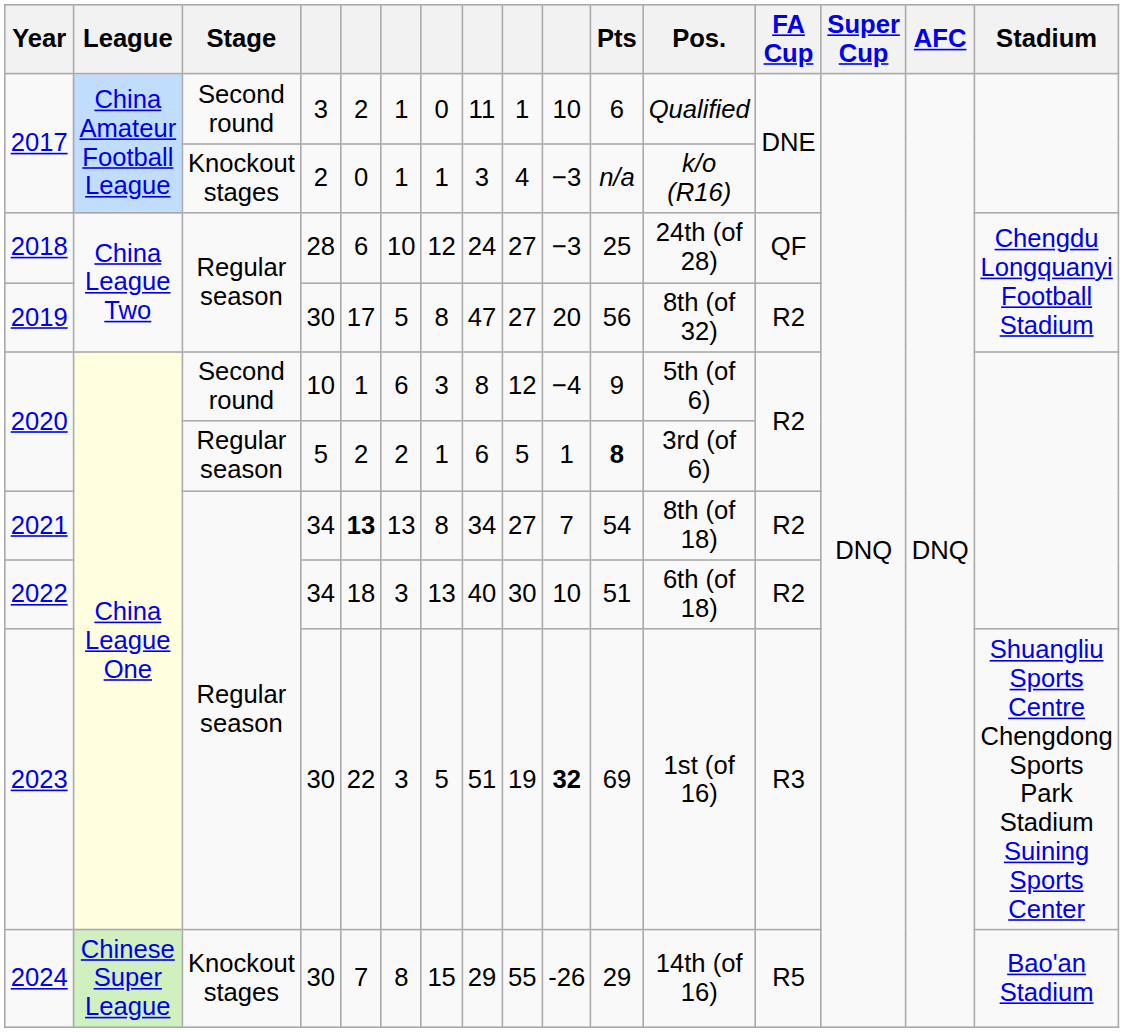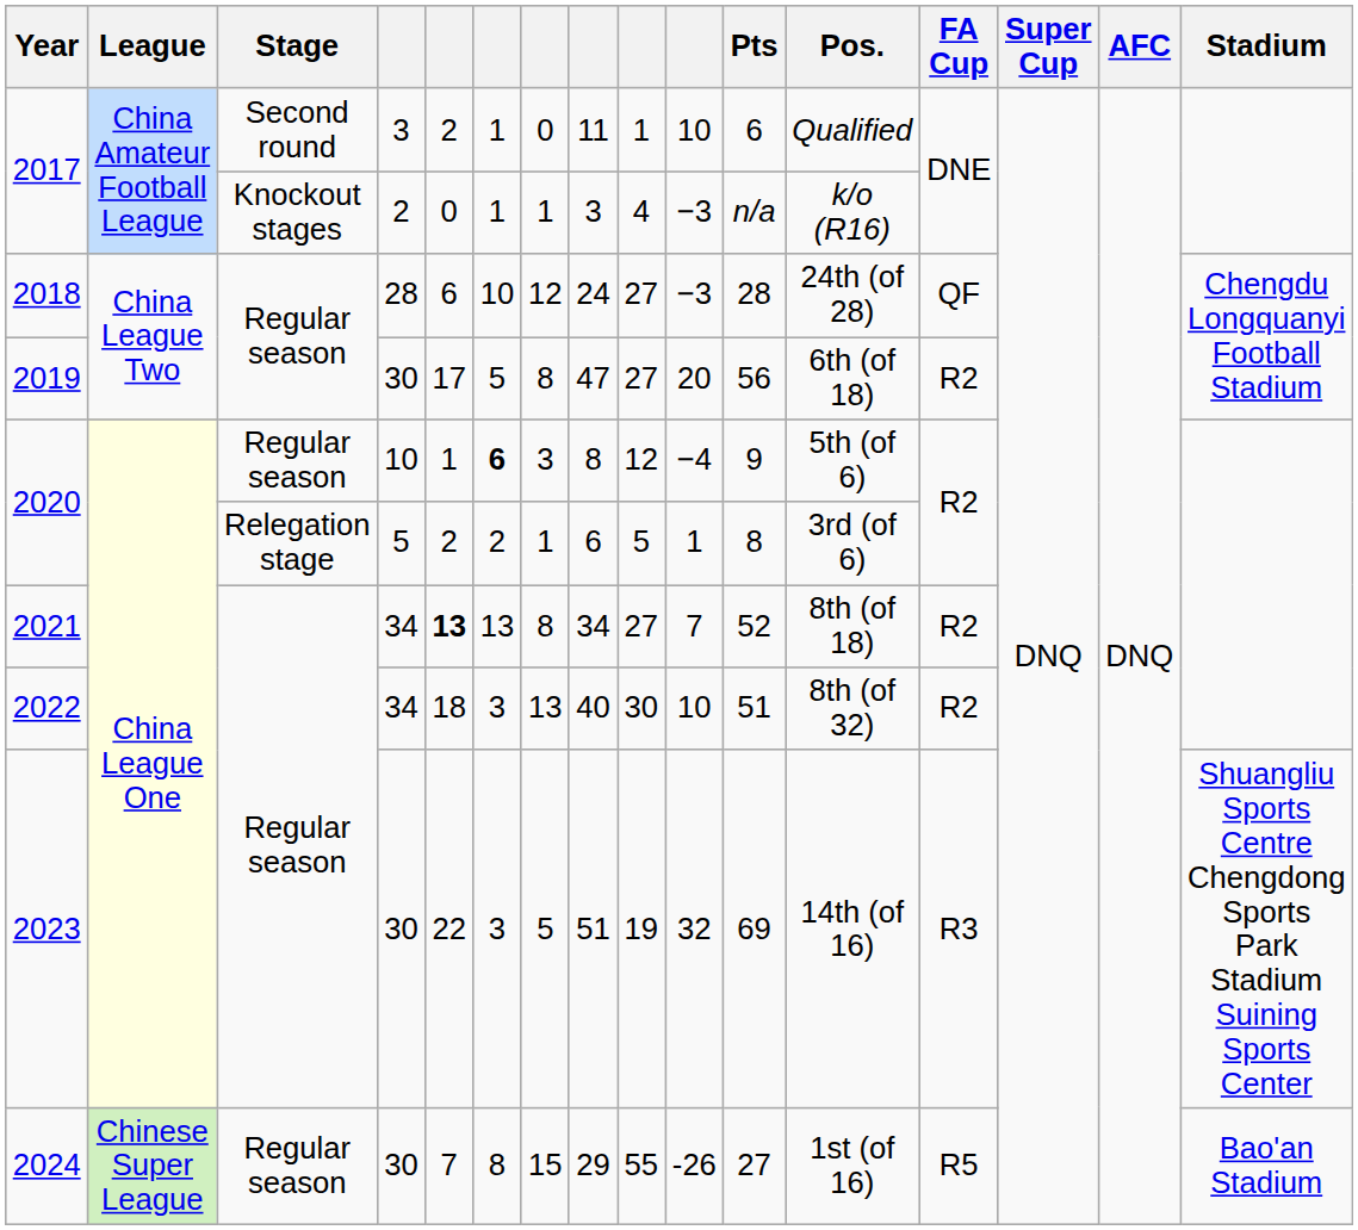 <table class="wikitable sortable" style=text-align:Center>
 <tr>
 <th width=50px>Year</th>
 <th width=200px>League</th>
 <th width=100px>Stage</th>
 <th width=20px></th>
 <th width=20px></th>
 <th width=20px></th>
 <th width=20px></th>
 <th width=20px></th>
 <th width=20px></th>
 <th width=20px></th>
 <th width=20px>Pts</th>
 <th width=75px>Pos.</th>
 <th width=50px><a href='#'>FA Cup</a></th>
 <th width=50px><a href='#'>Super Cup</a></th>
 <th width=50px><a href='#'>AFC</a></th>
 <th>Stadium</th>
 </tr>
 <tr>
 <td rowspan="2"><a href='#'>2017</a></td>
 <td rowspan="2" bgcolor=#c1ddfd><a href='#'>China Amateur Football League</a></td>
 <td>Second round</td>
 <td>3</td>
 <td>2</td>
 <td>1</td>
 <td>0</td>
 <td>11</td>
 <td>1</td>
 <td>10</td>
 <td>6</td>
 <td><em>Qualified</em></td>
 <td rowspan="2">DNE</td>
 <td rowspan="10">DNQ</td>
 <td rowspan="10">DNQ</td>
 </tr>
 <tr>
 <td>Knockout stages</td>
 <td>2</td>
 <td>0</td>
 <td>1</td>
 <td>1</td>
 <td>3</td>
 <td>4</td>
 <td>−3</td>
 <td><em>n/a</em></td>
 <td><em>k/o (R16)</em></td>
 </tr>
 <tr>
 <td><a href='#'>2018</a></td>
 <td rowspan="2"><a href='#'>China League Two</a></td>
 <td rowspan="2">Regular season</td>
 <td>28</td>
 <td>6</td>
 <td>10</td>
 <td>12</td>
 <td>24</td>
 <td>27</td>
 <td>−3</td>
-<td>25</td>
+<td>28</td>
 <td>24th (of 28)</td>
 <td>QF</td>
 <td rowspan="2"><a href='#'>Chengdu Longquanyi Football Stadium</a></td>
 </tr>
 <tr>
 <td><a href='#'>2019</a></td>
 <td>30</td>
 <td>17</td>
 <td>5</td>
 <td>8</td>
 <td>47</td>
 <td>27</td>
 <td>20</td>
 <td>56</td>
-<td>8th (of 32)</td>
+<td>6th (of 18)</td>
 <td>R2</td>
 </tr>
 <tr>
 <td rowspan="2"><a href='#'>2020</a></td>
 <td rowspan="5" bgcolor=#FFFFE0><a href='#'>China League One</a></td>
-<td>Second round</td>
+<td>Regular season</td>
 <td>10</td>
 <td>1</td>
-<td>6</td>
+<td><strong>6</strong></td>
 <td>3</td>
 <td>8</td>
 <td>12</td>
 <td>−4</td>
 <td>9</td>
 <td>5th (of 6)</td>
 <td rowspan="2">R2</td>
 </tr>
 <tr>
-<td>Regular season</td>
+<td>Relegation stage</td>
 <td>5</td>
 <td>2</td>
 <td>2</td>
 <td>1</td>
 <td>6</td>
 <td>5</td>
 <td>1</td>
-<td><strong>8</strong></td>
+<td>8</td>
 <td>3rd (of 6)</td>
 </tr>
 <tr>
 <td><a href='#'>2021</a></td>
 <td rowspan="3">Regular season</td>
 <td>34</td>
 <td><strong>13</strong></td>
 <td>13</td>
 <td>8</td>
 <td>34</td>
 <td>27</td>
 <td>7</td>
-<td>54</td>
+<td>52</td>
 <td>8th (of 18)</td>
 <td>R2</td>
 </tr>
 <tr>
 <td><a href='#'>2022</a></td>
 <td>34</td>
 <td>18</td>
 <td>3</td>
 <td>13</td>
 <td>40</td>
 <td>30</td>
 <td>10</td>
 <td>51</td>
-<td>6th (of 18)</td>
+<td>8th (of 32)</td>
 <td>R2</td>
 </tr>
 <tr>
 <td><a href='#'>2023</a></td>
 <td>30</td>
 <td>22</td>
 <td>3</td>
 <td>5</td>
 <td>51</td>
 <td>19</td>
-<td><strong>32</strong></td>
+<td>32</td>
 <td>69</td>
-<td>1st (of 16)</td>
+<td>14th (of 16)</td>
 <td>R3</td>
 <td rowspan="1"><a href='#'>Shuangliu Sports Centre</a><br>Chengdong Sports Park Stadium<br><a href='#'>Suining Sports Center</a></td>
 </tr>
 <tr>
 <td><a href='#'>2024</a></td>
 <td bgcolor="#D0F0C0"><a href='#'>Chinese Super League</a></td>
-<td>Knockout stages</td>
+<td>Regular season</td>
 <td>30</td>
 <td>7</td>
 <td>8</td>
 <td>15</td>
 <td>29</td>
 <td>55</td>
 <td>-26</td>
-<td>29</td>
-<td>14th (of 16)</td>
+<td>27</td>
+<td>1st (of 16)</td>
 <td>R5</td>
 <td rowspan="1"><a href='#'>Bao'an Stadium</a></td>
 </tr>
 </table>
